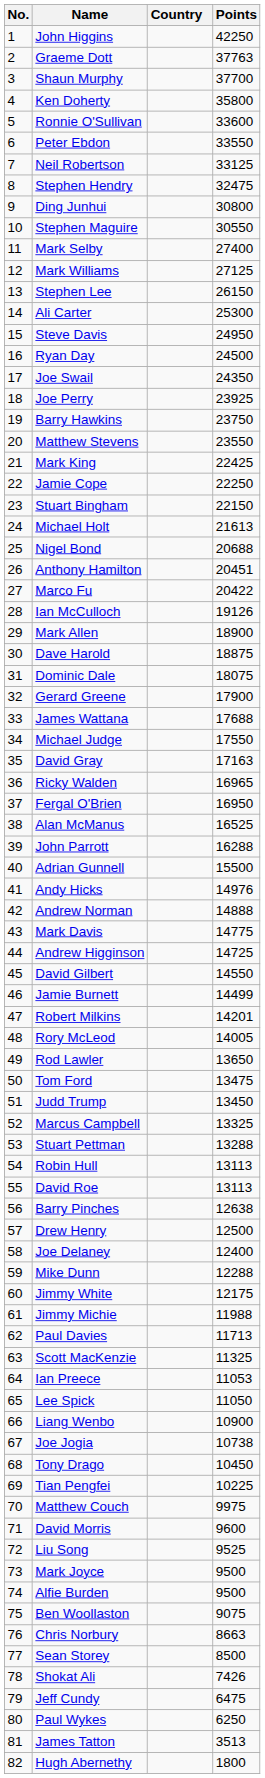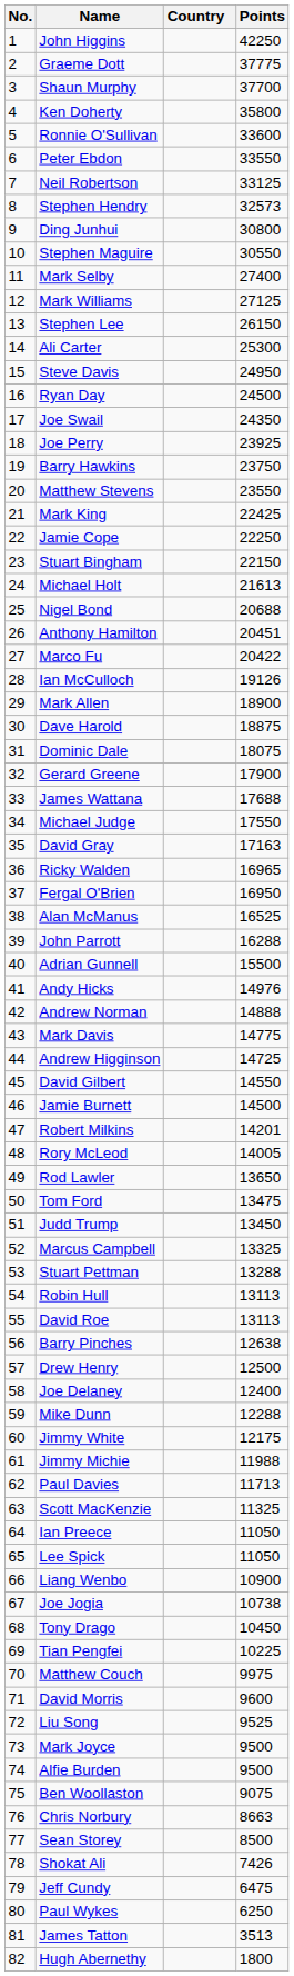 <table class="wikitable">
 <tr>
 <th>No.</th>
 <th align="left">Name</th>
 <th align="left">Country  </th>
 <th>Points</th>
 </tr>
 <tr>
 <td>1</td>
 <td><a href='#'>John Higgins</a></td>
 <td></td>
 <td>42250</td>
 </tr>
 <tr>
 <td>2</td>
 <td><a href='#'>Graeme Dott</a></td>
 <td></td>
-<td>37763</td>
+<td>37775</td>
 </tr>
 <tr>
 <td>3</td>
 <td><a href='#'>Shaun Murphy</a></td>
 <td></td>
 <td>37700</td>
 </tr>
 <tr>
 <td>4</td>
 <td><a href='#'>Ken Doherty</a></td>
 <td></td>
 <td>35800</td>
 </tr>
 <tr>
 <td>5</td>
 <td><a href='#'>Ronnie O'Sullivan</a></td>
 <td></td>
 <td>33600</td>
 </tr>
 <tr>
 <td>6</td>
 <td><a href='#'>Peter Ebdon</a></td>
 <td></td>
 <td>33550</td>
 </tr>
 <tr>
 <td>7</td>
 <td><a href='#'>Neil Robertson</a></td>
 <td></td>
 <td>33125</td>
 </tr>
 <tr>
 <td>8</td>
 <td><a href='#'>Stephen Hendry</a></td>
 <td></td>
-<td>32475</td>
+<td>32573</td>
 </tr>
 <tr>
 <td>9</td>
 <td><a href='#'>Ding Junhui</a></td>
 <td></td>
 <td>30800</td>
 </tr>
 <tr>
 <td>10</td>
 <td><a href='#'>Stephen Maguire</a></td>
 <td></td>
 <td>30550</td>
 </tr>
 <tr>
 <td>11</td>
 <td><a href='#'>Mark Selby</a></td>
 <td></td>
 <td>27400</td>
 </tr>
 <tr>
 <td>12</td>
 <td><a href='#'>Mark Williams</a></td>
 <td></td>
 <td>27125</td>
 </tr>
 <tr>
 <td>13</td>
 <td><a href='#'>Stephen Lee</a></td>
 <td></td>
 <td>26150</td>
 </tr>
 <tr>
 <td>14</td>
 <td><a href='#'>Ali Carter</a></td>
 <td></td>
 <td>25300</td>
 </tr>
 <tr>
 <td>15</td>
 <td><a href='#'>Steve Davis</a></td>
 <td></td>
 <td>24950</td>
 </tr>
 <tr>
 <td>16</td>
 <td><a href='#'>Ryan Day</a></td>
 <td></td>
 <td>24500</td>
 </tr>
 <tr>
 <td>17</td>
 <td><a href='#'>Joe Swail</a></td>
 <td></td>
 <td>24350</td>
 </tr>
 <tr>
 <td>18</td>
 <td><a href='#'>Joe Perry</a></td>
 <td></td>
 <td>23925</td>
 </tr>
 <tr>
 <td>19</td>
 <td><a href='#'>Barry Hawkins</a></td>
 <td></td>
 <td>23750</td>
 </tr>
 <tr>
 <td>20</td>
 <td><a href='#'>Matthew Stevens</a></td>
 <td></td>
 <td>23550</td>
 </tr>
 <tr>
 <td>21</td>
 <td><a href='#'>Mark King</a></td>
 <td></td>
 <td>22425</td>
 </tr>
 <tr>
 <td>22</td>
 <td><a href='#'>Jamie Cope</a></td>
 <td></td>
 <td>22250</td>
 </tr>
 <tr>
 <td>23</td>
 <td><a href='#'>Stuart Bingham</a></td>
 <td></td>
 <td>22150</td>
 </tr>
 <tr>
 <td>24</td>
 <td><a href='#'>Michael Holt</a></td>
 <td></td>
 <td>21613</td>
 </tr>
 <tr>
 <td>25</td>
 <td><a href='#'>Nigel Bond</a></td>
 <td></td>
 <td>20688</td>
 </tr>
 <tr>
 <td>26</td>
 <td><a href='#'>Anthony Hamilton</a></td>
 <td></td>
 <td>20451</td>
 </tr>
 <tr>
 <td>27</td>
 <td><a href='#'>Marco Fu</a></td>
 <td></td>
 <td>20422</td>
 </tr>
 <tr>
 <td>28</td>
 <td><a href='#'>Ian McCulloch</a></td>
 <td></td>
 <td>19126</td>
 </tr>
 <tr>
 <td>29</td>
 <td><a href='#'>Mark Allen</a></td>
 <td></td>
 <td>18900</td>
 </tr>
 <tr>
 <td>30</td>
 <td><a href='#'>Dave Harold</a></td>
 <td></td>
 <td>18875</td>
 </tr>
 <tr>
 <td>31</td>
 <td><a href='#'>Dominic Dale</a></td>
 <td></td>
 <td>18075</td>
 </tr>
 <tr>
 <td>32</td>
 <td><a href='#'>Gerard Greene</a></td>
 <td></td>
 <td>17900</td>
 </tr>
 <tr>
 <td>33</td>
 <td><a href='#'>James Wattana</a></td>
 <td></td>
 <td>17688</td>
 </tr>
 <tr>
 <td>34</td>
 <td><a href='#'>Michael Judge</a></td>
 <td></td>
 <td>17550</td>
 </tr>
 <tr>
 <td>35</td>
 <td><a href='#'>David Gray</a></td>
 <td></td>
 <td>17163</td>
 </tr>
 <tr>
 <td>36</td>
 <td><a href='#'>Ricky Walden</a></td>
 <td></td>
 <td>16965</td>
 </tr>
 <tr>
 <td>37</td>
 <td><a href='#'>Fergal O'Brien</a></td>
 <td></td>
 <td>16950</td>
 </tr>
 <tr>
 <td>38</td>
 <td><a href='#'>Alan McManus</a></td>
 <td></td>
 <td>16525</td>
 </tr>
 <tr>
 <td>39</td>
 <td><a href='#'>John Parrott</a></td>
 <td></td>
 <td>16288</td>
 </tr>
 <tr>
 <td>40</td>
 <td><a href='#'>Adrian Gunnell</a></td>
 <td></td>
 <td>15500</td>
 </tr>
 <tr>
 <td>41</td>
 <td><a href='#'>Andy Hicks</a></td>
 <td></td>
 <td>14976</td>
 </tr>
 <tr>
 <td>42</td>
 <td><a href='#'>Andrew Norman</a></td>
 <td></td>
 <td>14888</td>
 </tr>
 <tr>
 <td>43</td>
 <td><a href='#'>Mark Davis</a></td>
 <td></td>
 <td>14775</td>
 </tr>
 <tr>
 <td>44</td>
 <td><a href='#'>Andrew Higginson</a></td>
 <td></td>
 <td>14725</td>
 </tr>
 <tr>
 <td>45</td>
 <td><a href='#'>David Gilbert</a></td>
 <td></td>
 <td>14550</td>
 </tr>
 <tr>
 <td>46</td>
 <td><a href='#'>Jamie Burnett</a></td>
 <td></td>
-<td>14499</td>
+<td>14500</td>
 </tr>
 <tr>
 <td>47</td>
 <td><a href='#'>Robert Milkins</a></td>
 <td></td>
 <td>14201</td>
 </tr>
 <tr>
 <td>48</td>
 <td><a href='#'>Rory McLeod</a></td>
 <td></td>
 <td>14005</td>
 </tr>
 <tr>
 <td>49</td>
 <td><a href='#'>Rod Lawler</a></td>
 <td></td>
 <td>13650</td>
 </tr>
 <tr>
 <td>50</td>
 <td><a href='#'>Tom Ford</a></td>
 <td></td>
 <td>13475</td>
 </tr>
 <tr>
 <td>51</td>
 <td><a href='#'>Judd Trump</a></td>
 <td></td>
 <td>13450</td>
 </tr>
 <tr>
 <td>52</td>
 <td><a href='#'>Marcus Campbell</a></td>
 <td></td>
 <td>13325</td>
 </tr>
 <tr>
 <td>53</td>
 <td><a href='#'>Stuart Pettman</a></td>
 <td></td>
 <td>13288</td>
 </tr>
 <tr>
 <td>54</td>
 <td><a href='#'>Robin Hull</a></td>
 <td></td>
 <td>13113</td>
 </tr>
 <tr>
 <td>55</td>
 <td><a href='#'>David Roe</a></td>
 <td></td>
 <td>13113</td>
 </tr>
 <tr>
 <td>56</td>
 <td><a href='#'>Barry Pinches</a></td>
 <td></td>
 <td>12638</td>
 </tr>
 <tr>
 <td>57</td>
 <td><a href='#'>Drew Henry</a></td>
 <td></td>
 <td>12500</td>
 </tr>
 <tr>
 <td>58</td>
 <td><a href='#'>Joe Delaney</a></td>
 <td></td>
 <td>12400</td>
 </tr>
 <tr>
 <td>59</td>
 <td><a href='#'>Mike Dunn</a></td>
 <td></td>
 <td>12288</td>
 </tr>
 <tr>
 <td>60</td>
 <td><a href='#'>Jimmy White</a></td>
 <td></td>
 <td>12175</td>
 </tr>
 <tr>
 <td>61</td>
 <td><a href='#'>Jimmy Michie</a></td>
 <td></td>
 <td>11988</td>
 </tr>
 <tr>
 <td>62</td>
 <td><a href='#'>Paul Davies</a></td>
 <td></td>
 <td>11713</td>
 </tr>
 <tr>
 <td>63</td>
 <td><a href='#'>Scott MacKenzie</a></td>
 <td></td>
 <td>11325</td>
 </tr>
 <tr>
 <td>64</td>
 <td><a href='#'>Ian Preece</a></td>
 <td></td>
-<td>11053</td>
+<td>11050</td>
 </tr>
 <tr>
 <td>65</td>
 <td><a href='#'>Lee Spick</a></td>
 <td></td>
 <td>11050</td>
 </tr>
 <tr>
 <td>66</td>
 <td><a href='#'>Liang Wenbo</a></td>
 <td></td>
 <td>10900</td>
 </tr>
 <tr>
 <td>67</td>
 <td><a href='#'>Joe Jogia</a></td>
 <td></td>
 <td>10738</td>
 </tr>
 <tr>
 <td>68</td>
 <td><a href='#'>Tony Drago</a></td>
 <td></td>
 <td>10450</td>
 </tr>
 <tr>
 <td>69</td>
 <td><a href='#'>Tian Pengfei</a></td>
 <td></td>
 <td>10225</td>
 </tr>
 <tr>
 <td>70</td>
 <td><a href='#'>Matthew Couch</a></td>
 <td></td>
 <td>9975</td>
 </tr>
 <tr>
 <td>71</td>
 <td><a href='#'>David Morris</a></td>
 <td></td>
 <td>9600</td>
 </tr>
 <tr>
 <td>72</td>
 <td><a href='#'>Liu Song</a></td>
 <td></td>
 <td>9525</td>
 </tr>
 <tr>
 <td>73</td>
 <td><a href='#'>Mark Joyce</a></td>
 <td></td>
 <td>9500</td>
 </tr>
 <tr>
 <td>74</td>
 <td><a href='#'>Alfie Burden</a></td>
 <td></td>
 <td>9500</td>
 </tr>
 <tr>
 <td>75</td>
 <td><a href='#'>Ben Woollaston</a></td>
 <td></td>
 <td>9075</td>
 </tr>
 <tr>
 <td>76</td>
 <td><a href='#'>Chris Norbury</a></td>
 <td></td>
 <td>8663</td>
 </tr>
 <tr>
 <td>77</td>
 <td><a href='#'>Sean Storey</a></td>
 <td></td>
 <td>8500</td>
 </tr>
 <tr>
 <td>78</td>
 <td><a href='#'>Shokat Ali</a></td>
 <td></td>
 <td>7426</td>
 </tr>
 <tr>
 <td>79</td>
 <td><a href='#'>Jeff Cundy</a></td>
 <td></td>
 <td>6475</td>
 </tr>
 <tr>
 <td>80</td>
 <td><a href='#'>Paul Wykes</a></td>
 <td></td>
 <td>6250</td>
 </tr>
 <tr>
 <td>81</td>
 <td><a href='#'>James Tatton</a></td>
 <td></td>
 <td>3513</td>
 </tr>
 <tr>
 <td>82</td>
 <td><a href='#'>Hugh Abernethy</a></td>
 <td></td>
 <td>1800</td>
 </tr>
 </table>
